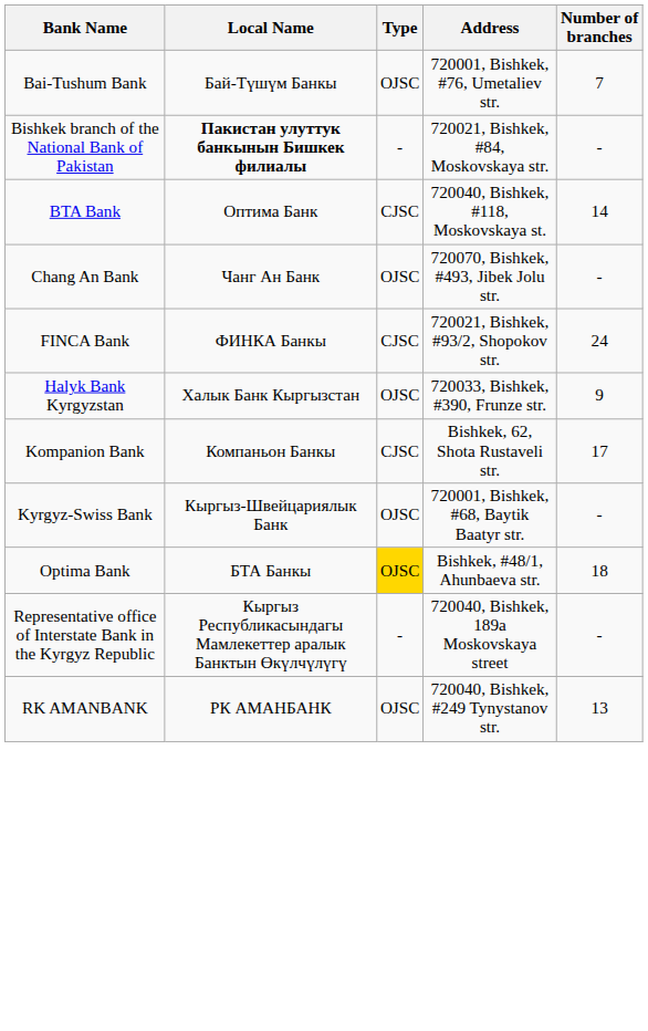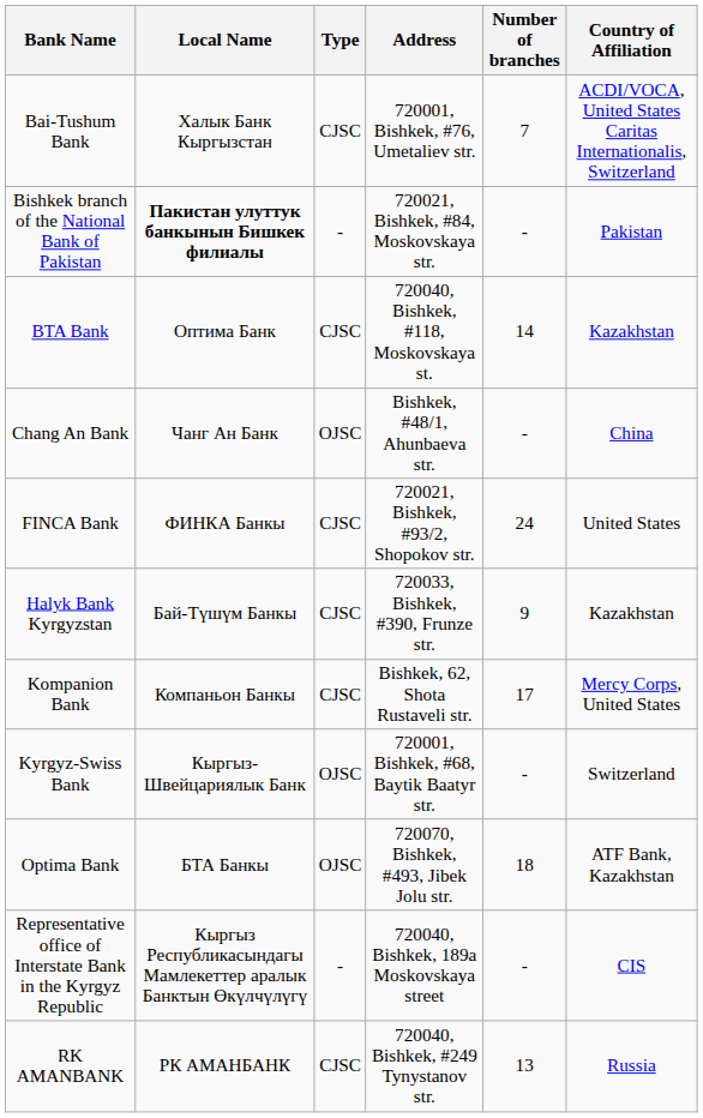 <table class="wikitable" style="text-align:center">
 <tr>
 <th>Bank Name</th>
 <th>Local Name</th>
 <th>Type</th>
 <th>Address</th>
 <th>Number of branches</th>
+<th>Country of Affiliation</th>
 </tr>
 <tr>
 <td>Bai-Tushum Bank</td>
-<td>Бай-Түшүм Банкы</td>
-<td>OJSC</td>
+<td>Халык Банк Кыргызстан</td>
+<td>CJSC</td>
 <td>720001, Bishkek, #76,  Umetaliev str.</td>
 <td>7</td>
+<td><a href='#'>ACDI/VOCA</a>, <a href='#'>United States</a> <a href='#'>Caritas Internationalis</a>, <a href='#'>Switzerland</a></td>
 </tr>
 <tr>
 <td>Bishkek branch of the <a href='#'>National Bank of Pakistan</a></td>
 <td><strong>Пакистан улуттук банкынын Бишкек филиалы</strong></td>
 <td>-</td>
 <td>720021, Bishkek, #84, Moskovskaya str.</td>
 <td>-</td>
+<td><a href='#'>Pakistan</a></td>
 </tr>
 <tr>
 <td><a href='#'>BTA Bank</a></td>
 <td>Оптима Банк</td>
 <td>CJSC</td>
 <td>720040, Bishkek, #118, Moskovskaya st.</td>
 <td>14</td>
+<td><a href='#'>Kazakhstan</a></td>
 </tr>
 <tr>
 <td>Chang An Bank</td>
 <td>Чанг Ан Банк</td>
 <td>OJSC</td>
-<td>720070, Bishkek, #493, Jibek Jolu str.</td>
+<td>Bishkek, #48/1, Ahunbaeva str.</td>
 <td>-</td>
+<td><a href='#'>China</a></td>
 </tr>
 <tr>
 <td>FINCA Bank</td>
 <td>ФИНКА Банкы</td>
 <td>CJSC</td>
 <td>720021, Bishkek, #93/2, Shopokov str.</td>
 <td>24</td>
+<td>United States</td>
 </tr>
 <tr>
 <td><a href='#'>Halyk Bank</a> Kyrgyzstan</td>
-<td>Халык Банк Кыргызстан</td>
-<td>OJSC</td>
+<td>Бай-Түшүм Банкы</td>
+<td>CJSC</td>
 <td>720033, Bishkek,  #390, Frunze str.</td>
 <td>9</td>
+<td>Kazakhstan</td>
 </tr>
 <tr>
 <td>Kompanion Bank</td>
 <td>Компаньон Банкы</td>
 <td>CJSC</td>
 <td>Bishkek, 62, Shota Rustaveli str.</td>
 <td>17</td>
+<td><a href='#'>Mercy Corps</a>, United States</td>
 </tr>
 <tr>
 <td>Kyrgyz-Swiss Bank</td>
 <td>Кыргыз-Швейцариялык Банк</td>
 <td>OJSC</td>
 <td>720001, Bishkek, #68, Baytik Baatyr str.</td>
 <td>-</td>
+<td>Switzerland</td>
 </tr>
 <tr>
 <td>Optima Bank</td>
 <td>БТА Банкы</td>
-<td style="background: gold;">OJSC</td>
-<td>Bishkek, #48/1, Ahunbaeva str.</td>
+<td>OJSC</td>
+<td>720070, Bishkek, #493, Jibek Jolu str.</td>
 <td>18</td>
+<td>ATF Bank, Kazakhstan</td>
 </tr>
 <tr>
 <td>Representative office of Interstate Bank in the Kyrgyz Republic</td>
 <td>Кыргыз Республикасындагы Мамлекеттер аралык Банктын Өкүлчүлүгү</td>
 <td>-</td>
 <td>720040, Bishkek, 189a Moskovskaya street</td>
 <td>-</td>
+<td><a href='#'>CIS</a></td>
 </tr>
 <tr>
 <td>RK AMANBANK</td>
 <td>РК АМАНБАНК</td>
-<td>OJSC</td>
+<td>CJSC</td>
 <td>720040, Bishkek, #249 Tynystanov str.</td>
 <td>13</td>
+<td><a href='#'>Russia</a></td>
 </tr>
 </table>
